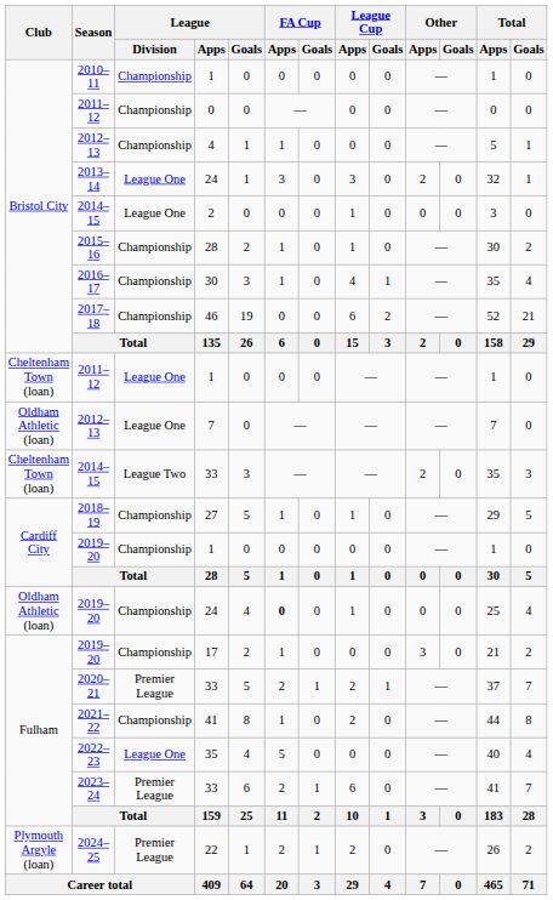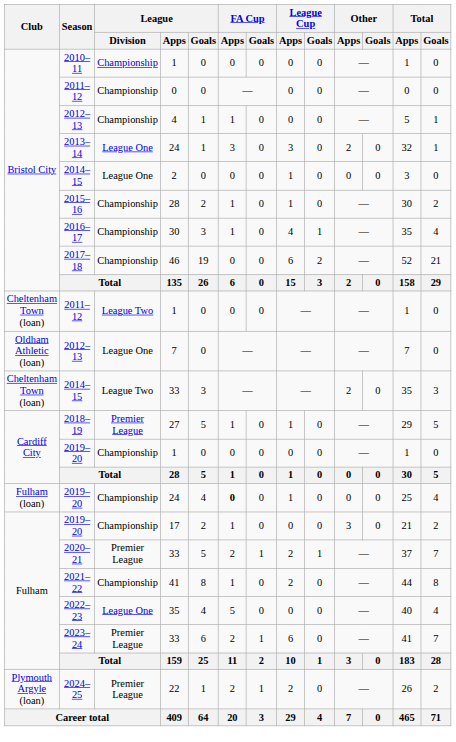 <table class=wikitable style="text-align:center">
 <tr>
 <th rowspan="2">Club</th>
 <th rowspan="2">Season</th>
 <th colspan="3">League</th>
 <th colspan="2"><a href='#'>FA Cup</a></th>
 <th colspan="2"><a href='#'>League Cup</a></th>
 <th colspan="2">Other</th>
 <th colspan="2">Total</th>
 </tr>
 <tr>
 <th>Division</th>
 <th>Apps</th>
 <th>Goals</th>
 <th>Apps</th>
 <th>Goals</th>
 <th>Apps</th>
 <th>Goals</th>
 <th>Apps</th>
 <th>Goals</th>
 <th>Apps</th>
 <th>Goals</th>
 </tr>
 <tr>
 <td rowspan="9"><a href='#'>Bristol City</a></td>
 <td><a href='#'>2010–11</a></td>
 <td><a href='#'>Championship</a></td>
 <td>1</td>
 <td>0</td>
 <td>0</td>
 <td>0</td>
 <td>0</td>
 <td>0</td>
 <td colspan="2">—</td>
 <td>1</td>
 <td>0</td>
 </tr>
 <tr>
 <td><a href='#'>2011–12</a></td>
 <td>Championship</td>
 <td>0</td>
 <td>0</td>
 <td colspan="2">—</td>
 <td>0</td>
 <td>0</td>
 <td colspan="2">—</td>
 <td>0</td>
 <td>0</td>
 </tr>
 <tr>
 <td><a href='#'>2012–13</a></td>
 <td>Championship</td>
 <td>4</td>
 <td>1</td>
 <td>1</td>
 <td>0</td>
 <td>0</td>
 <td>0</td>
 <td colspan="2">—</td>
 <td>5</td>
 <td>1</td>
 </tr>
 <tr>
 <td><a href='#'>2013–14</a></td>
 <td><a href='#'>League One</a></td>
 <td>24</td>
 <td>1</td>
 <td>3</td>
 <td>0</td>
 <td>3</td>
 <td>0</td>
 <td>2</td>
 <td>0</td>
 <td>32</td>
 <td>1</td>
 </tr>
 <tr>
 <td><a href='#'>2014–15</a></td>
 <td>League One</td>
 <td>2</td>
 <td>0</td>
 <td>0</td>
 <td>0</td>
 <td>1</td>
 <td>0</td>
 <td>0</td>
 <td>0</td>
 <td>3</td>
 <td>0</td>
 </tr>
 <tr>
 <td><a href='#'>2015–16</a></td>
 <td>Championship</td>
 <td>28</td>
 <td>2</td>
 <td>1</td>
 <td>0</td>
 <td>1</td>
 <td>0</td>
 <td colspan="2">—</td>
 <td>30</td>
 <td>2</td>
 </tr>
 <tr>
 <td><a href='#'>2016–17</a></td>
 <td>Championship</td>
 <td>30</td>
 <td>3</td>
 <td>1</td>
 <td>0</td>
 <td>4</td>
 <td>1</td>
 <td colspan="2">—</td>
 <td>35</td>
 <td>4</td>
 </tr>
 <tr>
 <td><a href='#'>2017–18</a></td>
 <td>Championship</td>
 <td>46</td>
 <td>19</td>
 <td>0</td>
 <td>0</td>
 <td>6</td>
 <td>2</td>
 <td colspan="2">—</td>
 <td>52</td>
 <td>21</td>
 </tr>
 <tr>
 <th colspan="2">Total</th>
 <th>135</th>
 <th>26</th>
 <th>6</th>
 <th>0</th>
 <th>15</th>
 <th>3</th>
 <th>2</th>
 <th>0</th>
 <th>158</th>
 <th>29</th>
 </tr>
 <tr>
 <td><a href='#'>Cheltenham Town</a> (loan)</td>
 <td><a href='#'>2011–12</a></td>
-<td><a href='#'>League One</a></td>
+<td><a href='#'>League Two</a></td>
 <td>1</td>
 <td>0</td>
 <td>0</td>
 <td>0</td>
 <td colspan="2">—</td>
 <td colspan="2">—</td>
 <td>1</td>
 <td>0</td>
 </tr>
 <tr>
 <td><a href='#'>Oldham Athletic</a> (loan)</td>
 <td><a href='#'>2012–13</a></td>
 <td>League One</td>
 <td>7</td>
 <td>0</td>
 <td colspan="2">—</td>
 <td colspan="2">—</td>
 <td colspan="2">—</td>
 <td>7</td>
 <td>0</td>
 </tr>
 <tr>
 <td><a href='#'>Cheltenham Town</a> (loan)</td>
 <td><a href='#'>2014–15</a></td>
 <td>League Two</td>
 <td>33</td>
 <td>3</td>
 <td colspan="2">—</td>
 <td colspan="2">—</td>
 <td>2</td>
 <td>0</td>
 <td>35</td>
 <td>3</td>
 </tr>
 <tr>
 <td rowspan="3"><a href='#'>Cardiff City</a></td>
 <td><a href='#'>2018–19</a></td>
-<td>Championship</td>
+<td><a href='#'>Premier League</a></td>
 <td>27</td>
 <td>5</td>
 <td>1</td>
 <td>0</td>
 <td>1</td>
 <td>0</td>
 <td colspan="2">—</td>
 <td>29</td>
 <td>5</td>
 </tr>
 <tr>
 <td><a href='#'>2019–20</a></td>
 <td>Championship</td>
 <td>1</td>
 <td>0</td>
 <td>0</td>
 <td>0</td>
 <td>0</td>
 <td>0</td>
 <td colspan="2">—</td>
 <td>1</td>
 <td>0</td>
 </tr>
 <tr>
 <th colspan="2">Total</th>
 <th>28</th>
 <th>5</th>
 <th>1</th>
 <th>0</th>
 <th>1</th>
 <th>0</th>
 <th>0</th>
 <th>0</th>
 <th>30</th>
 <th>5</th>
 </tr>
 <tr>
-<td><a href='#'>Oldham Athletic</a> (loan)</td>
+<td><a href='#'>Fulham</a> (loan)</td>
 <td><a href='#'>2019–20</a></td>
 <td>Championship</td>
 <td>24</td>
 <td>4</td>
 <td><strong>0</strong></td>
 <td>0</td>
 <td>1</td>
 <td>0</td>
 <td>0</td>
 <td>0</td>
 <td>25</td>
 <td>4</td>
 </tr>
 <tr>
 <td rowspan="6">Fulham</td>
 <td><a href='#'>2019–20</a></td>
 <td>Championship</td>
 <td>17</td>
 <td>2</td>
 <td>1</td>
 <td>0</td>
 <td>0</td>
 <td>0</td>
 <td>3</td>
 <td>0</td>
 <td>21</td>
 <td>2</td>
 </tr>
 <tr>
 <td><a href='#'>2020–21</a></td>
 <td>Premier League</td>
 <td>33</td>
 <td>5</td>
 <td>2</td>
 <td>1</td>
 <td>2</td>
 <td>1</td>
 <td colspan="2">—</td>
 <td>37</td>
 <td>7</td>
 </tr>
 <tr>
 <td><a href='#'>2021–22</a></td>
 <td>Championship</td>
 <td>41</td>
 <td>8</td>
 <td>1</td>
 <td>0</td>
 <td>2</td>
 <td>0</td>
 <td colspan="2">—</td>
 <td>44</td>
 <td>8</td>
 </tr>
 <tr>
 <td><a href='#'>2022–23</a></td>
 <td><a href='#'>League One</a></td>
 <td>35</td>
 <td>4</td>
 <td>5</td>
 <td>0</td>
 <td>0</td>
 <td>0</td>
 <td colspan="2">—</td>
 <td>40</td>
 <td>4</td>
 </tr>
 <tr>
 <td><a href='#'>2023–24</a></td>
 <td>Premier League</td>
 <td>33</td>
 <td>6</td>
 <td>2</td>
 <td>1</td>
 <td>6</td>
 <td>0</td>
 <td colspan="2">—</td>
 <td>41</td>
 <td>7</td>
 </tr>
 <tr>
 <th colspan="2">Total</th>
 <th>159</th>
 <th>25</th>
 <th>11</th>
 <th>2</th>
 <th>10</th>
 <th>1</th>
 <th>3</th>
 <th>0</th>
 <th>183</th>
 <th>28</th>
 </tr>
 <tr>
 <td><a href='#'>Plymouth Argyle</a> (loan)</td>
 <td><a href='#'>2024–25</a></td>
 <td>Premier League</td>
 <td>22</td>
 <td>1</td>
 <td>2</td>
 <td>1</td>
 <td>2</td>
 <td>0</td>
 <td colspan="2">—</td>
 <td>26</td>
 <td>2</td>
 </tr>
 <tr>
 <th colspan="3">Career total</th>
 <th>409</th>
 <th>64</th>
 <th>20</th>
 <th>3</th>
 <th>29</th>
 <th>4</th>
 <th>7</th>
 <th>0</th>
 <th>465</th>
 <th>71</th>
 </tr>
 </table>
